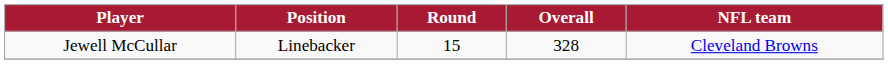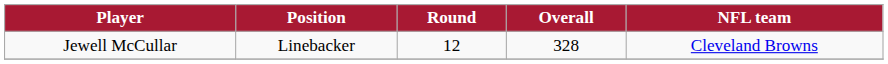 <table class="wikitable" width="65%">
 <tr align="center"  style="background:#A81933;color:#FFFFFF;">
 <td><strong>Player</strong></td>
 <td><strong>Position</strong></td>
 <td><strong>Round</strong></td>
 <td><strong>Overall</strong></td>
 <td><strong>NFL team</strong></td>
 </tr>
 <tr align="center" bgcolor="">
 <td>Jewell McCullar</td>
 <td>Linebacker</td>
-<td>15</td>
+<td>12</td>
 <td>328</td>
 <td><a href='#'>Cleveland Browns</a></td>
 </tr>
 <tr align="center" bgcolor="">
 </tr>
 </table>
